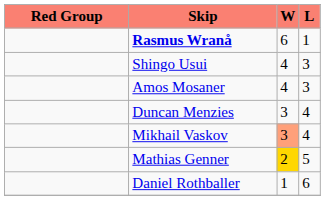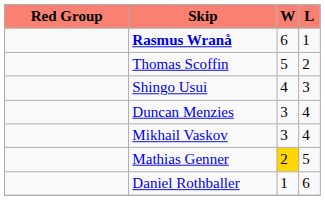 <table class="wikitable">
 <tr>
 <th style="background: #FA8072;" width=125>Red Group</th>
 <th style="background: #FA8072;" width=150>Skip</th>
 <th style="background: #FA8072;" width=15>W</th>
 <th style="background: #FA8072;" width=15>L</th>
 </tr>
 <tr>
 <td><strong></strong></td>
 <td><strong><a href='#'>Rasmus Wranå</a></strong></td>
 <td>6</td>
 <td>1</td>
 </tr>
 <tr>
 <td></td>
-<td><a href='#'>Shingo Usui</a></td>
-<td>4</td>
-<td>3</td>
+<td><a href='#'>Thomas Scoffin</a></td>
+<td>5</td>
+<td>2</td>
 </tr>
 <tr>
 <td></td>
-<td><a href='#'>Amos Mosaner</a></td>
+<td><a href='#'>Shingo Usui</a></td>
 <td>4</td>
 <td>3</td>
 </tr>
 <tr>
 <td></td>
 <td><a href='#'>Duncan Menzies</a></td>
 <td>3</td>
 <td>4</td>
 </tr>
 <tr>
 <td></td>
 <td><a href='#'>Mikhail Vaskov</a></td>
-<td style="background: lightsalmon;">3</td>
+<td>3</td>
 <td>4</td>
 </tr>
 <tr>
 <td></td>
 <td><a href='#'>Mathias Genner</a></td>
 <td style="background: gold;">2</td>
 <td>5</td>
 </tr>
 <tr>
 <td></td>
 <td><a href='#'>Daniel Rothballer</a></td>
 <td>1</td>
 <td>6</td>
 </tr>
 <tr>
 </tr>
 </table>
